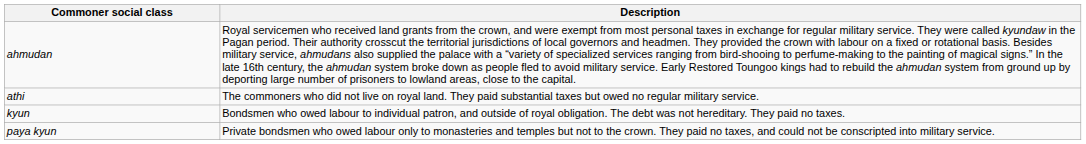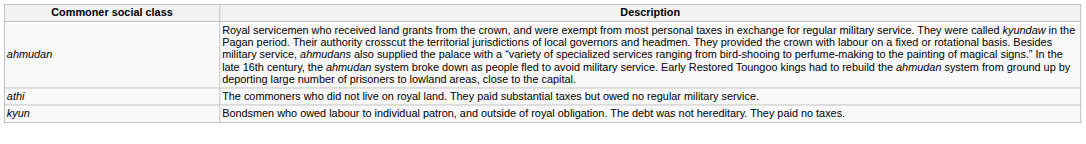 <table width=100% class="wikitable">
 <tr>
 <th width="10%">Commoner social class</th>
 <th width="40%">Description</th>
 </tr>
 <tr>
 <td><em>ahmudan</em></td>
 <td>Royal servicemen who received land grants from the crown, and were exempt from most personal taxes in exchange for regular military service. They were called <em>kyundaw</em> in the Pagan period. Their authority crosscut the territorial jurisdictions of local governors and headmen. They provided the crown with labour on a fixed or rotational basis. Besides military service, <em>ahmudans</em> also supplied the palace with a “variety of specialized services ranging from bird-shooing to perfume-making to the painting of magical signs.” In the late 16th century, the <em>ahmudan</em> system broke down as people fled to avoid military service. Early Restored Toungoo kings had to rebuild the <em>ahmudan</em> system from ground up by deporting large number of prisoners to lowland areas, close to the capital.</td>
 </tr>
 <tr>
 <td><em>athi</em></td>
 <td>The commoners who did not live on royal land. They paid substantial taxes but owed no regular military service.</td>
 </tr>
 <tr>
 <td><em>kyun</em></td>
 <td>Bondsmen who owed labour to individual patron, and outside of royal obligation. The debt was not hereditary. They paid no taxes.</td>
 </tr>
-<tr>
-<td><em>paya kyun</em></td>
-<td>Private bondsmen who owed labour only to monasteries and temples but not to the crown. They paid no taxes, and could not be conscripted into military service.</td>
-</tr>
 </table>
